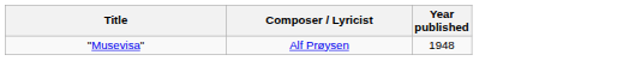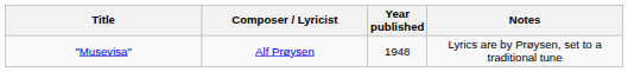 <table class="wikitable" style="text-align:center;">
 <tr>
 <th width="300">Title</th>
 <th width="250">Composer / Lyricist</th>
 <th width="20">Year published</th>
+<th width="300">Notes</th>
 </tr>
 <tr>
 <td>"<a href='#'>Musevisa</a>"</td>
 <td><a href='#'>Alf Prøysen</a></td>
 <td>1948</td>
+<td>Lyrics are by Prøysen, set to a traditional tune</td>
 </tr>
 </table>
